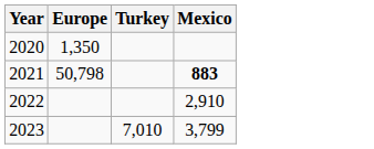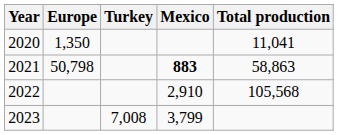 <table class="wikitable" style="text-align:center">
 <tr>
 <th>Year</th>
 <th>Europe </th>
 <th>Turkey</th>
 <th>Mexico</th>
+<th>Total production</th>
 </tr>
 <tr>
 <td>2020</td>
 <td>1,350</td>
 <td></td>
 <td></td>
+<td>11,041</td>
 </tr>
 <tr>
 <td>2021</td>
 <td>50,798</td>
 <td></td>
 <td><strong>883</strong></td>
+<td>58,863</td>
 </tr>
 <tr>
 <td>2022</td>
 <td></td>
 <td></td>
 <td>2,910</td>
+<td>105,568</td>
 </tr>
 <tr>
 <td>2023</td>
 <td></td>
-<td>7,010</td>
+<td>7,008</td>
 <td>3,799</td>
+<td></td>
 </tr>
 </table>
